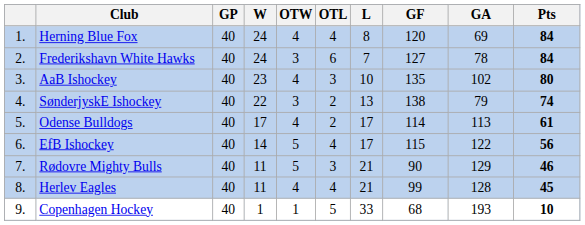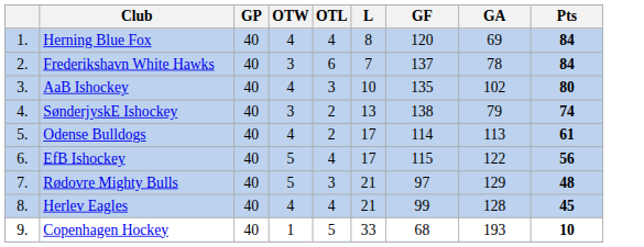 <table class="wikitable" style="background-color:#BCD2EE; text-align:center">
 <tr style="background-color:#e0e0e0">
 <th width="30"></th>
 <th width="200">Club</th>
 <th width="30">GP</th>
-<th width="30">W</th>
 <th width="30">OTW</th>
 <th width="30">OTL</th>
 <th width="30">L</th>
 <th width="70">GF</th>
 <th width="70">GA</th>
 <th width="70">Pts</th>
 </tr>
 <tr>
 <td>1.</td>
 <td align="left"><a href='#'>Herning Blue Fox</a></td>
 <td>40</td>
-<td>24</td>
 <td>4</td>
 <td>4</td>
 <td>8</td>
 <td>120</td>
 <td>69</td>
 <td><strong>84</strong></td>
 </tr>
 <tr>
 <td>2.</td>
 <td align="left"><a href='#'>Frederikshavn White Hawks</a></td>
 <td>40</td>
-<td>24</td>
 <td>3</td>
 <td>6</td>
 <td>7</td>
-<td>127</td>
+<td>137</td>
 <td>78</td>
 <td><strong>84</strong></td>
 </tr>
 <tr>
 <td>3.</td>
 <td align="left"><a href='#'>AaB Ishockey</a></td>
 <td>40</td>
-<td>23</td>
 <td>4</td>
 <td>3</td>
 <td>10</td>
 <td>135</td>
 <td>102</td>
 <td><strong>80</strong></td>
 </tr>
 <tr>
 <td>4.</td>
 <td align="left"><a href='#'>SønderjyskE Ishockey</a></td>
 <td>40</td>
-<td>22</td>
 <td>3</td>
 <td>2</td>
 <td>13</td>
 <td>138</td>
 <td>79</td>
 <td><strong>74</strong></td>
 </tr>
 <tr>
 <td>5.</td>
 <td align="left"><a href='#'>Odense Bulldogs</a></td>
 <td>40</td>
-<td>17</td>
 <td>4</td>
 <td>2</td>
 <td>17</td>
 <td>114</td>
 <td>113</td>
 <td><strong>61</strong></td>
 </tr>
 <tr>
 <td>6.</td>
 <td align="left"><a href='#'>EfB Ishockey</a></td>
 <td>40</td>
-<td>14</td>
 <td>5</td>
 <td>4</td>
 <td>17</td>
 <td>115</td>
 <td>122</td>
 <td><strong>56</strong></td>
 </tr>
 <tr>
 <td>7.</td>
 <td align="left"><a href='#'>Rødovre Mighty Bulls</a></td>
 <td>40</td>
-<td>11</td>
 <td>5</td>
 <td>3</td>
 <td>21</td>
-<td>90</td>
+<td>97</td>
 <td>129</td>
-<td><strong>46</strong></td>
+<td><strong>48</strong></td>
 </tr>
 <tr>
 <td>8.</td>
 <td align="left"><a href='#'>Herlev Eagles</a></td>
 <td>40</td>
-<td>11</td>
 <td>4</td>
 <td>4</td>
 <td>21</td>
 <td>99</td>
 <td>128</td>
 <td><strong>45</strong></td>
 </tr>
 <tr style="background-color:#ffffff">
 <td>9.</td>
 <td align="left"><a href='#'>Copenhagen Hockey</a></td>
 <td>40</td>
 <td>1</td>
-<td>1</td>
 <td>5</td>
 <td>33</td>
 <td>68</td>
 <td>193</td>
 <td><strong>10</strong></td>
 </tr>
 </table>
